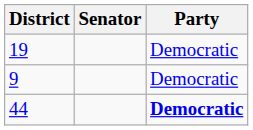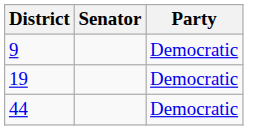 <table class="sortable wikitable">
 <tr>
 <th>District</th>
 <th>Senator</th>
 <th>Party</th>
 </tr>
 <tr>
-<td><a href='#'>19</a></td>
+<td><a href='#'>9</a></td>
 <td></td>
 <td><a href='#'>Democratic</a></td>
 </tr>
 <tr>
-<td><a href='#'>9</a></td>
+<td><a href='#'>19</a></td>
 <td></td>
 <td><a href='#'>Democratic</a></td>
 </tr>
 <tr>
 <td><a href='#'>44</a></td>
 <td></td>
-<td><strong><a href='#'>Democratic</a></strong></td>
+<td><a href='#'>Democratic</a></td>
 </tr>
 </table>
